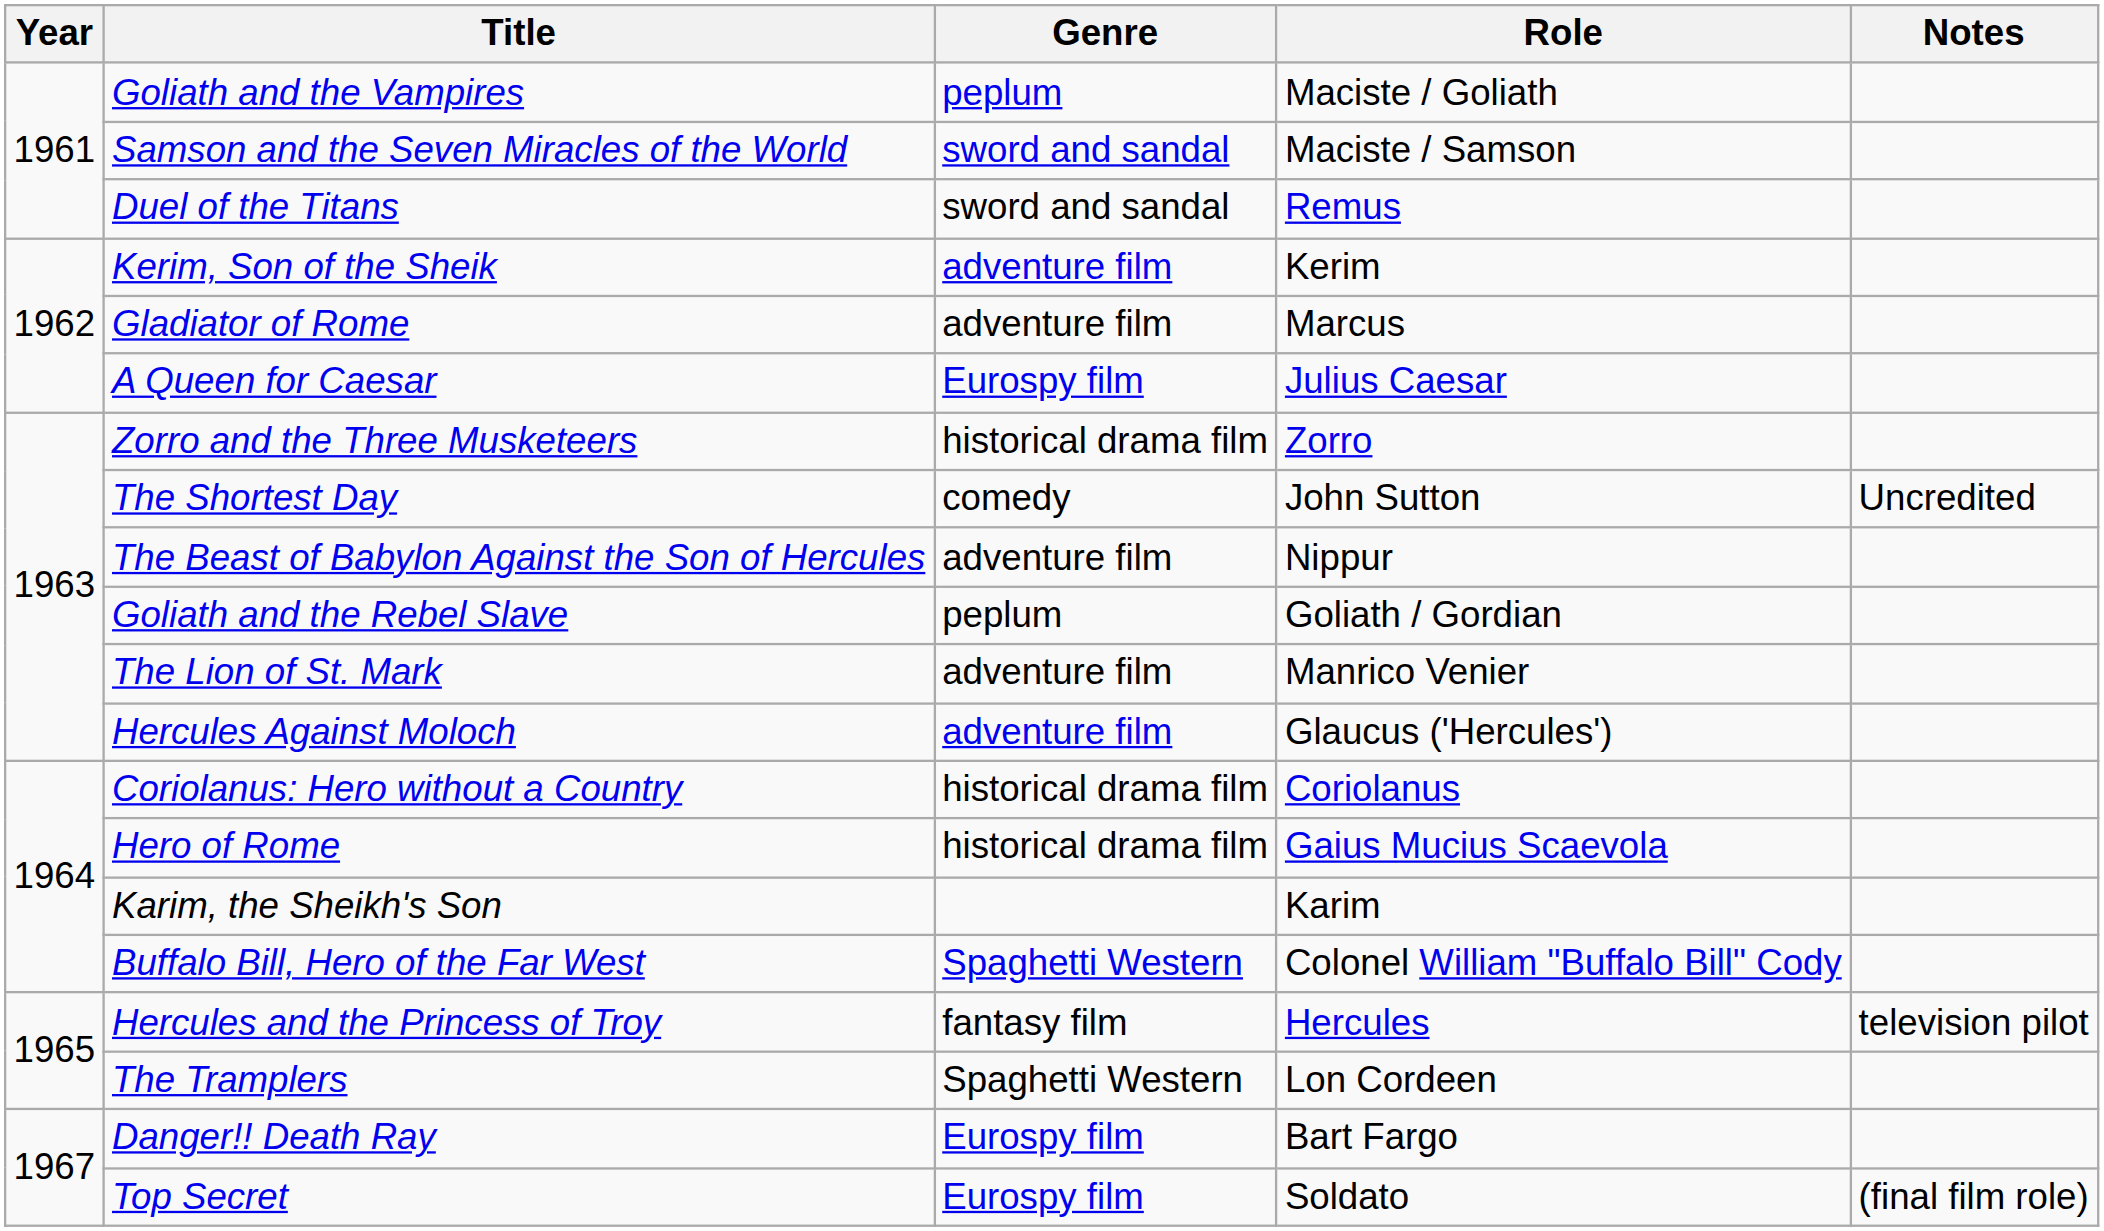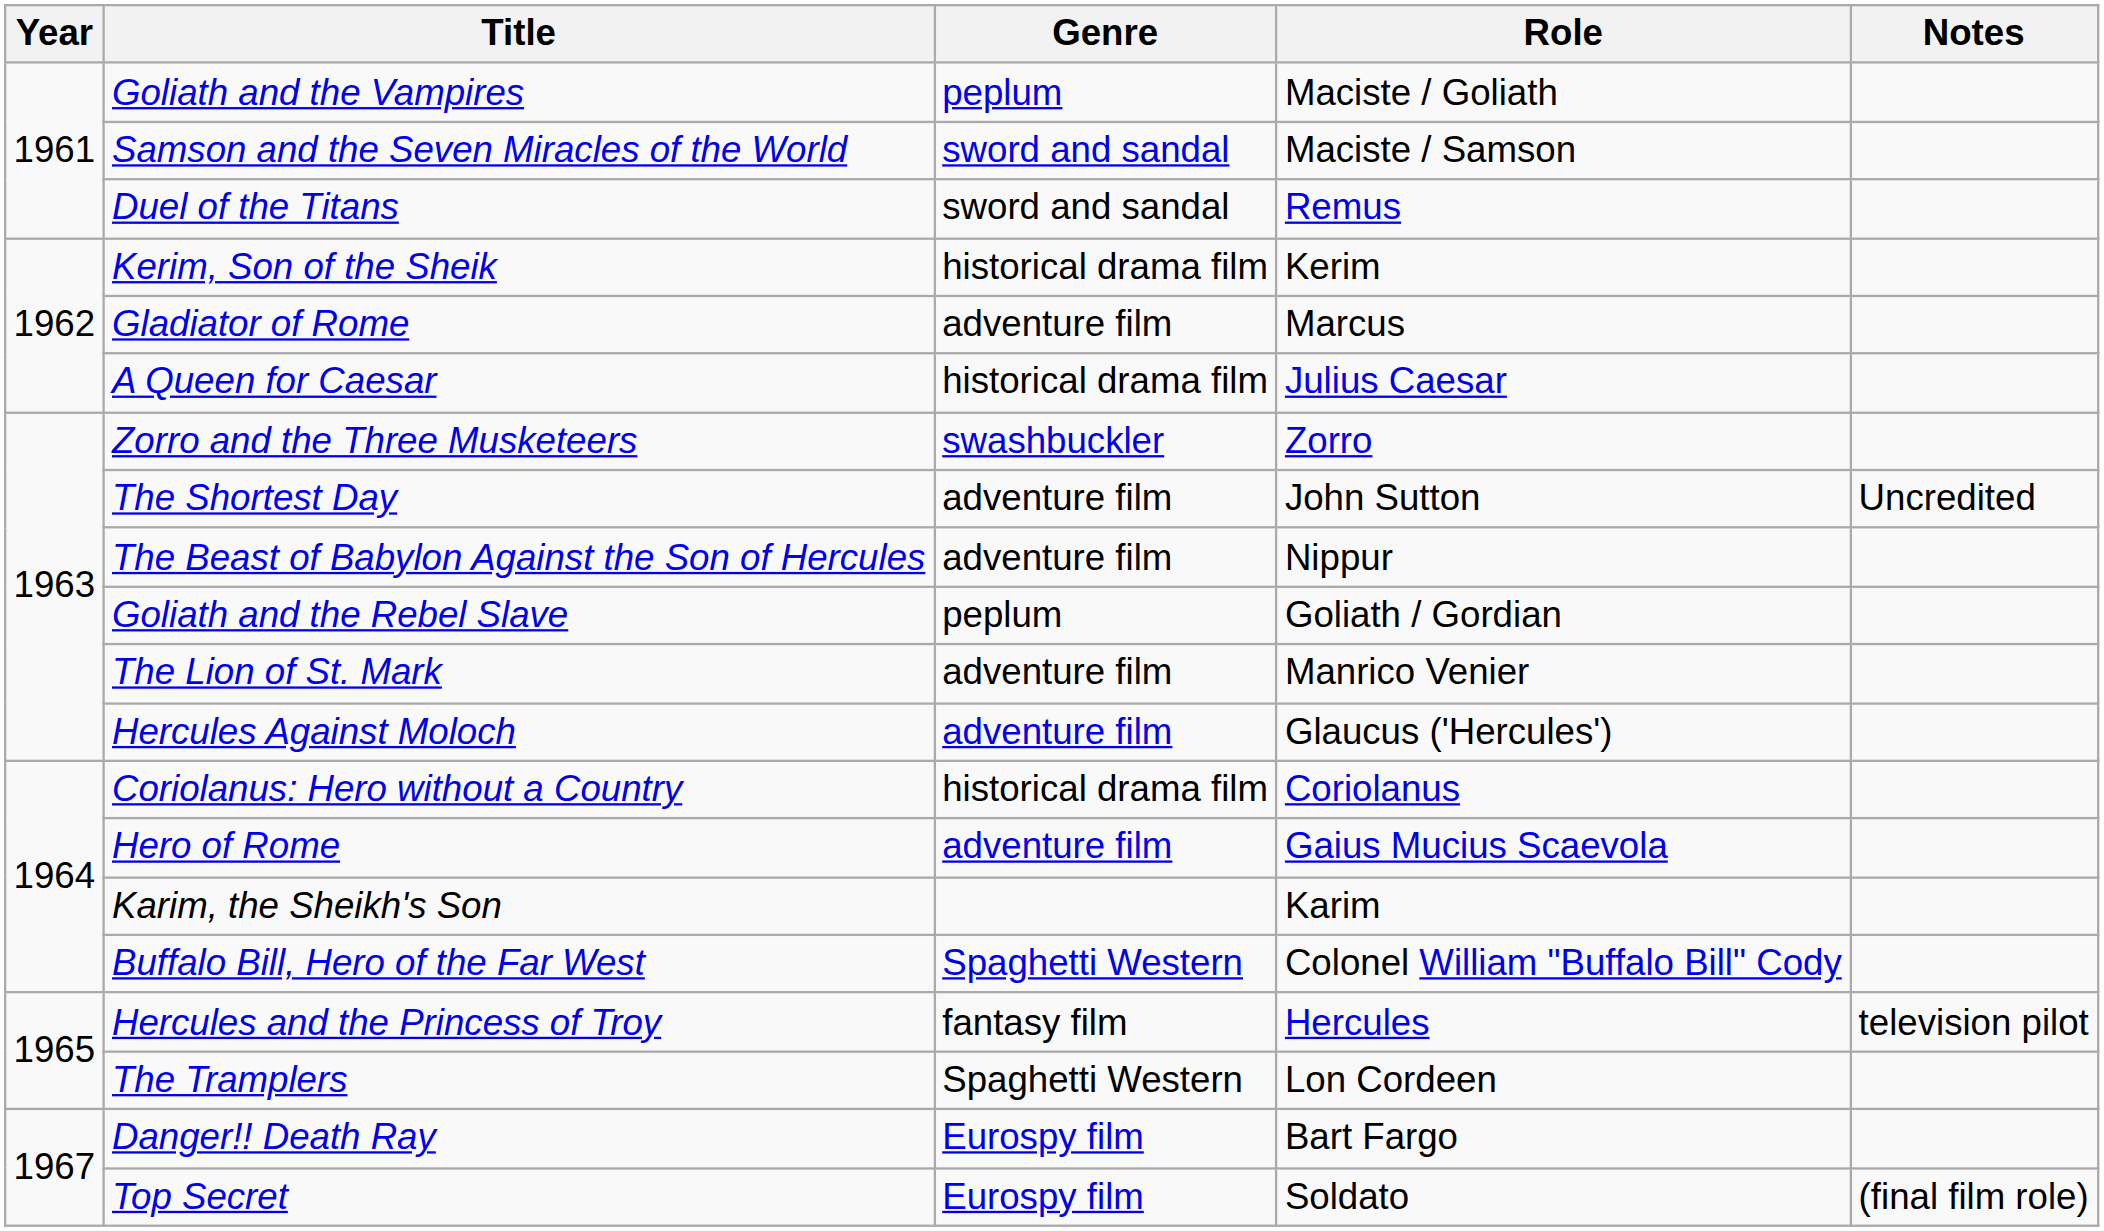 <table class="wikitable sortable">
 <tr>
 <th>Year</th>
 <th>Title</th>
 <th>Genre</th>
 <th>Role</th>
 <th class="unsortable">Notes</th>
 </tr>
 <tr>
 <td rowspan="3">1961</td>
 <td><em><a href='#'>Goliath and the Vampires</a></em></td>
 <td><a href='#'>peplum</a></td>
 <td>Maciste / Goliath</td>
 <td></td>
 </tr>
 <tr>
 <td><em><a href='#'>Samson and the Seven Miracles of the World</a></em></td>
 <td><a href='#'>sword and sandal</a></td>
 <td>Maciste / Samson</td>
 <td></td>
 </tr>
 <tr>
 <td><em><a href='#'>Duel of the Titans</a></em></td>
 <td>sword and sandal</td>
 <td><a href='#'>Remus</a></td>
 <td></td>
 </tr>
 <tr>
 <td rowspan="3">1962</td>
 <td><em><a href='#'>Kerim, Son of the Sheik</a></em></td>
-<td><a href='#'>adventure film</a></td>
+<td>historical drama film</td>
 <td>Kerim</td>
 <td></td>
 </tr>
 <tr>
 <td><em><a href='#'>Gladiator of Rome</a></em></td>
 <td>adventure film</td>
 <td>Marcus</td>
 <td></td>
 </tr>
 <tr>
 <td><em><a href='#'>A Queen for Caesar</a></em></td>
-<td><a href='#'>Eurospy film</a></td>
+<td>historical drama film</td>
 <td><a href='#'>Julius Caesar</a></td>
 <td></td>
 </tr>
 <tr>
 <td rowspan="6">1963</td>
 <td><em><a href='#'>Zorro and the Three Musketeers</a></em></td>
-<td>historical drama film</td>
+<td><a href='#'>swashbuckler</a></td>
 <td><a href='#'>Zorro</a></td>
 <td></td>
 </tr>
 <tr>
 <td><em><a href='#'>The Shortest Day</a></em></td>
-<td>comedy</td>
+<td>adventure film</td>
 <td>John Sutton</td>
 <td>Uncredited</td>
 </tr>
 <tr>
 <td><em><a href='#'>The Beast of Babylon Against the Son of Hercules</a></em></td>
 <td>adventure film</td>
 <td>Nippur</td>
 <td></td>
 </tr>
 <tr>
 <td><em><a href='#'>Goliath and the Rebel Slave</a></em></td>
 <td>peplum</td>
 <td>Goliath / Gordian</td>
 <td></td>
 </tr>
 <tr>
 <td><em><a href='#'>The Lion of St. Mark</a></em></td>
 <td>adventure film</td>
 <td>Manrico Venier</td>
 <td></td>
 </tr>
 <tr>
 <td><em><a href='#'>Hercules Against Moloch</a></em></td>
 <td><a href='#'>adventure film</a></td>
 <td>Glaucus ('Hercules')</td>
 <td></td>
 </tr>
 <tr>
 <td rowspan="4">1964</td>
 <td><em><a href='#'>Coriolanus: Hero without a Country</a></em></td>
 <td>historical drama film</td>
 <td><a href='#'>Coriolanus</a></td>
 <td></td>
 </tr>
 <tr>
 <td><em><a href='#'>Hero of Rome</a></em></td>
-<td>historical drama film</td>
+<td><a href='#'>adventure film</a></td>
 <td><a href='#'>Gaius Mucius Scaevola</a></td>
 <td></td>
 </tr>
 <tr>
 <td><em>Karim, the Sheikh's Son</em></td>
 <td></td>
 <td>Karim</td>
 <td></td>
 </tr>
 <tr>
 <td><em><a href='#'>Buffalo Bill, Hero of the Far West</a></em></td>
 <td><a href='#'>Spaghetti Western</a></td>
 <td>Colonel <a href='#'>William "Buffalo Bill" Cody</a></td>
 <td></td>
 </tr>
 <tr>
 <td rowspan="2">1965</td>
 <td><em><a href='#'>Hercules and the Princess of Troy</a></em></td>
 <td>fantasy film</td>
 <td><a href='#'>Hercules</a></td>
 <td>television pilot</td>
 </tr>
 <tr>
 <td><em><a href='#'>The Tramplers</a></em></td>
 <td>Spaghetti Western</td>
 <td>Lon Cordeen</td>
 <td></td>
 </tr>
 <tr>
 <td rowspan="2">1967</td>
 <td><em><a href='#'>Danger!! Death Ray</a></em></td>
 <td><a href='#'>Eurospy film</a></td>
 <td>Bart Fargo</td>
 <td></td>
 </tr>
 <tr>
 <td><em><a href='#'>Top Secret</a></em></td>
 <td><a href='#'>Eurospy film</a></td>
 <td>Soldato</td>
 <td>(final film role)</td>
 </tr>
 </table>
